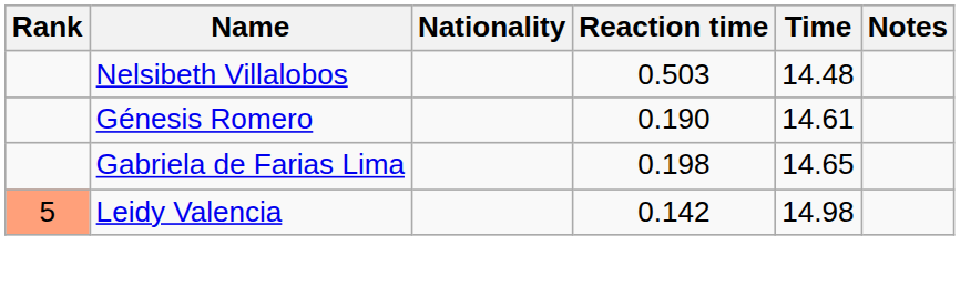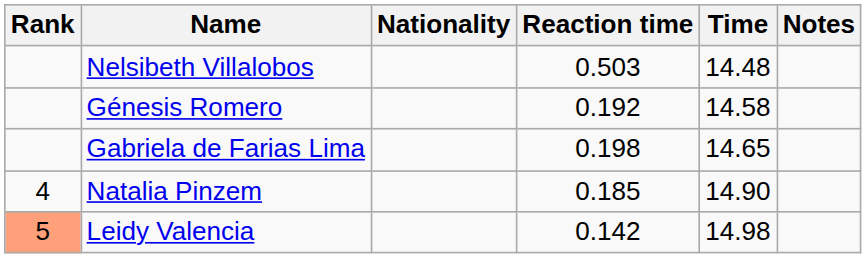 <table class="wikitable sortable" style="text-align:center">
 <tr>
 <th>Rank</th>
 <th>Name</th>
 <th>Nationality</th>
 <th>Reaction time</th>
 <th>Time</th>
 <th>Notes</th>
 </tr>
 <tr>
 <td align=center></td>
 <td align=left><a href='#'>Nelsibeth Villalobos</a></td>
 <td align=left></td>
 <td>0.503</td>
 <td>14.48</td>
 <td></td>
 </tr>
 <tr>
 <td align=center></td>
 <td align=left><a href='#'>Génesis Romero</a></td>
 <td align=left></td>
-<td>0.190</td>
-<td>14.61</td>
+<td>0.192</td>
+<td>14.58</td>
 <td></td>
 </tr>
 <tr>
 <td align=center></td>
 <td align=left><a href='#'>Gabriela de Farias Lima</a></td>
 <td align=left></td>
 <td>0.198</td>
 <td>14.65</td>
 <td></td>
 </tr>
 <tr>
+<td align=center>4</td>
+<td align=left><a href='#'>Natalia Pinzem</a></td>
+<td align=left></td>
+<td>0.185</td>
+<td>14.90</td>
+<td></td>
+</tr>
+<tr>
 <td align=center style="background: lightsalmon;">5</td>
 <td align=left><a href='#'>Leidy Valencia</a></td>
 <td align=left></td>
 <td>0.142</td>
 <td>14.98</td>
 <td></td>
 </tr>
 </table>
